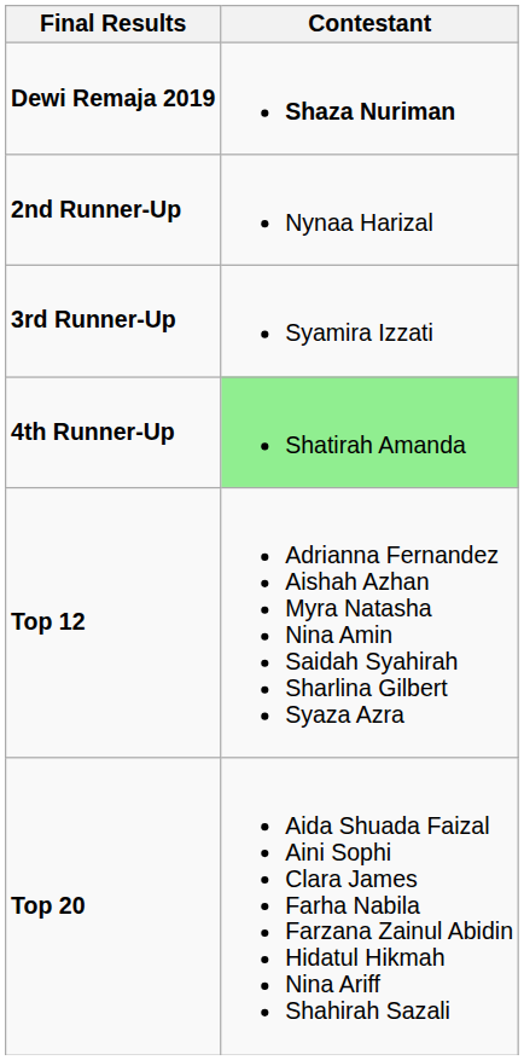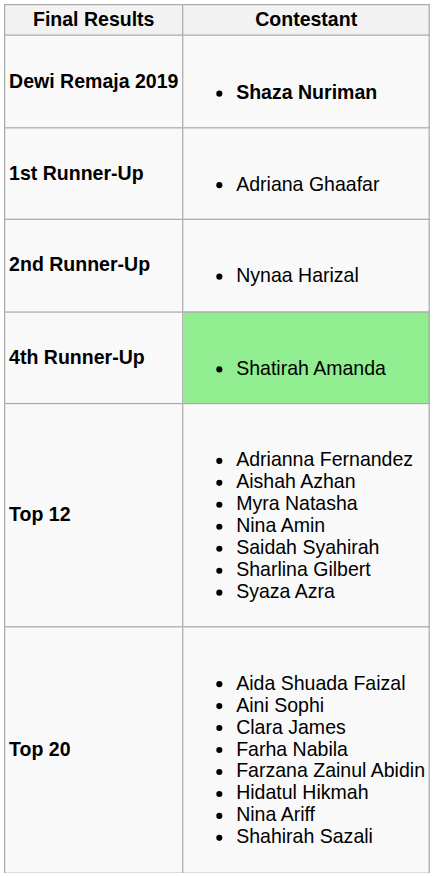 <table class="wikitable">
 <tr>
 <th>Final Results</th>
 <th>Contestant</th>
 </tr>
 <tr>
 <td><strong>Dewi Remaja 2019</strong></td>
 <td><br><ul><li><strong>Shaza Nuriman</strong></li></ul></td>
 </tr>
 <tr>
+<td><strong>1st Runner-Up</strong></td>
+<td><br><ul><li>Adriana Ghaafar</li></ul></td>
+</tr>
+<tr>
 <td><strong>2nd Runner-Up</strong></td>
 <td><br><ul><li>Nynaa Harizal</li></ul></td>
-</tr>
-<tr>
-<td><strong>3rd Runner-Up</strong></td>
-<td><br><ul><li>Syamira Izzati</li></ul></td>
 </tr>
 <tr>
 <td><strong>4th Runner-Up</strong></td>
 <td style="background: lightgreen;"><br><ul><li>Shatirah Amanda</li></ul></td>
 </tr>
 <tr>
 <td><strong>Top 12</strong></td>
 <td><br><ul><li>Adrianna Fernandez</li><li>Aishah Azhan</li><li>Myra Natasha</li><li>Nina Amin</li><li>Saidah Syahirah</li><li>Sharlina Gilbert</li><li>Syaza Azra</li></ul></td>
 </tr>
 <tr>
 <td><strong>Top 20</strong></td>
 <td><br><ul><li>Aida Shuada Faizal</li><li>Aini Sophi</li><li>Clara James</li><li>Farha Nabila</li><li>Farzana Zainul Abidin</li><li>Hidatul Hikmah</li><li>Nina Ariff</li><li>Shahirah Sazali</li></ul></td>
 </tr>
 </table>
